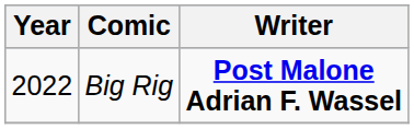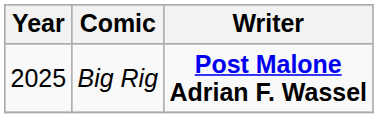 <table class="wikitable sortable">
 <tr style="background:#b0c4de; text-align:center;">
 <th>Year</th>
 <th>Comic</th>
 <th>Writer</th>
 </tr>
 <tr>
-<td style="text-align:center">2022</td>
+<td style="text-align:center">2025</td>
 <td style="text-align:center"><em>Big Rig</em></td>
 <td style="text-align:center"><strong><a href='#'>Post Malone</a><br> Adrian F. Wassel</strong></td>
 </tr>
 <tr>
 </tr>
 </table>
